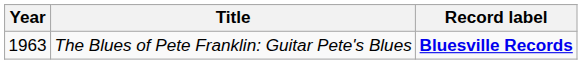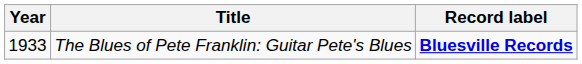 <table class="wikitable sortable" border="1">
 <tr>
 <th>Year</th>
 <th>Title</th>
 <th>Record label</th>
 </tr>
 <tr>
-<td>1963</td>
+<td>1933</td>
 <td><em>The Blues of Pete Franklin: Guitar Pete's Blues</em></td>
 <td><strong><a href='#'>Bluesville Records</a></strong></td>
 </tr>
 </table>
